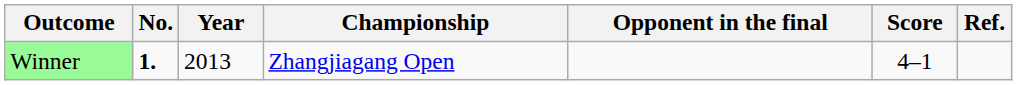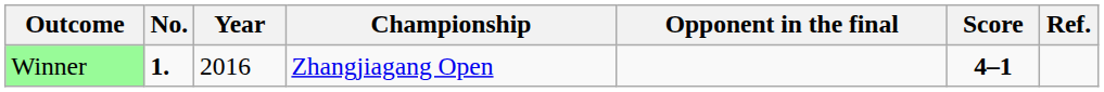 <table class="wikitable sortable">
 <tr>
 <th scope="col" style="width:80px;">Outcome</th>
 <th scope="col" style="width:20px;">No.</th>
 <th scope="col" style="width:50px;">Year</th>
 <th scope="col" style="width:200px;">Championship</th>
 <th scope="col" style="width:200px;">Opponent in the final</th>
 <th scope="col" style="width:50px;">Score</th>
 <th scope="col" style="width:30px;" class=unsortable>Ref.</th>
 </tr>
 <tr>
 <td style="background:#98FB98">Winner</td>
 <td><strong>1.</strong></td>
-<td>2013</td>
+<td>2016</td>
 <td><a href='#'>Zhangjiagang Open</a></td>
 <td> </td>
-<td style="text-align:center;">4–1</td>
+<td style="text-align:center;"><strong>4–1</strong></td>
 <td style="text-align:center;"></td>
 </tr>
 </table>
